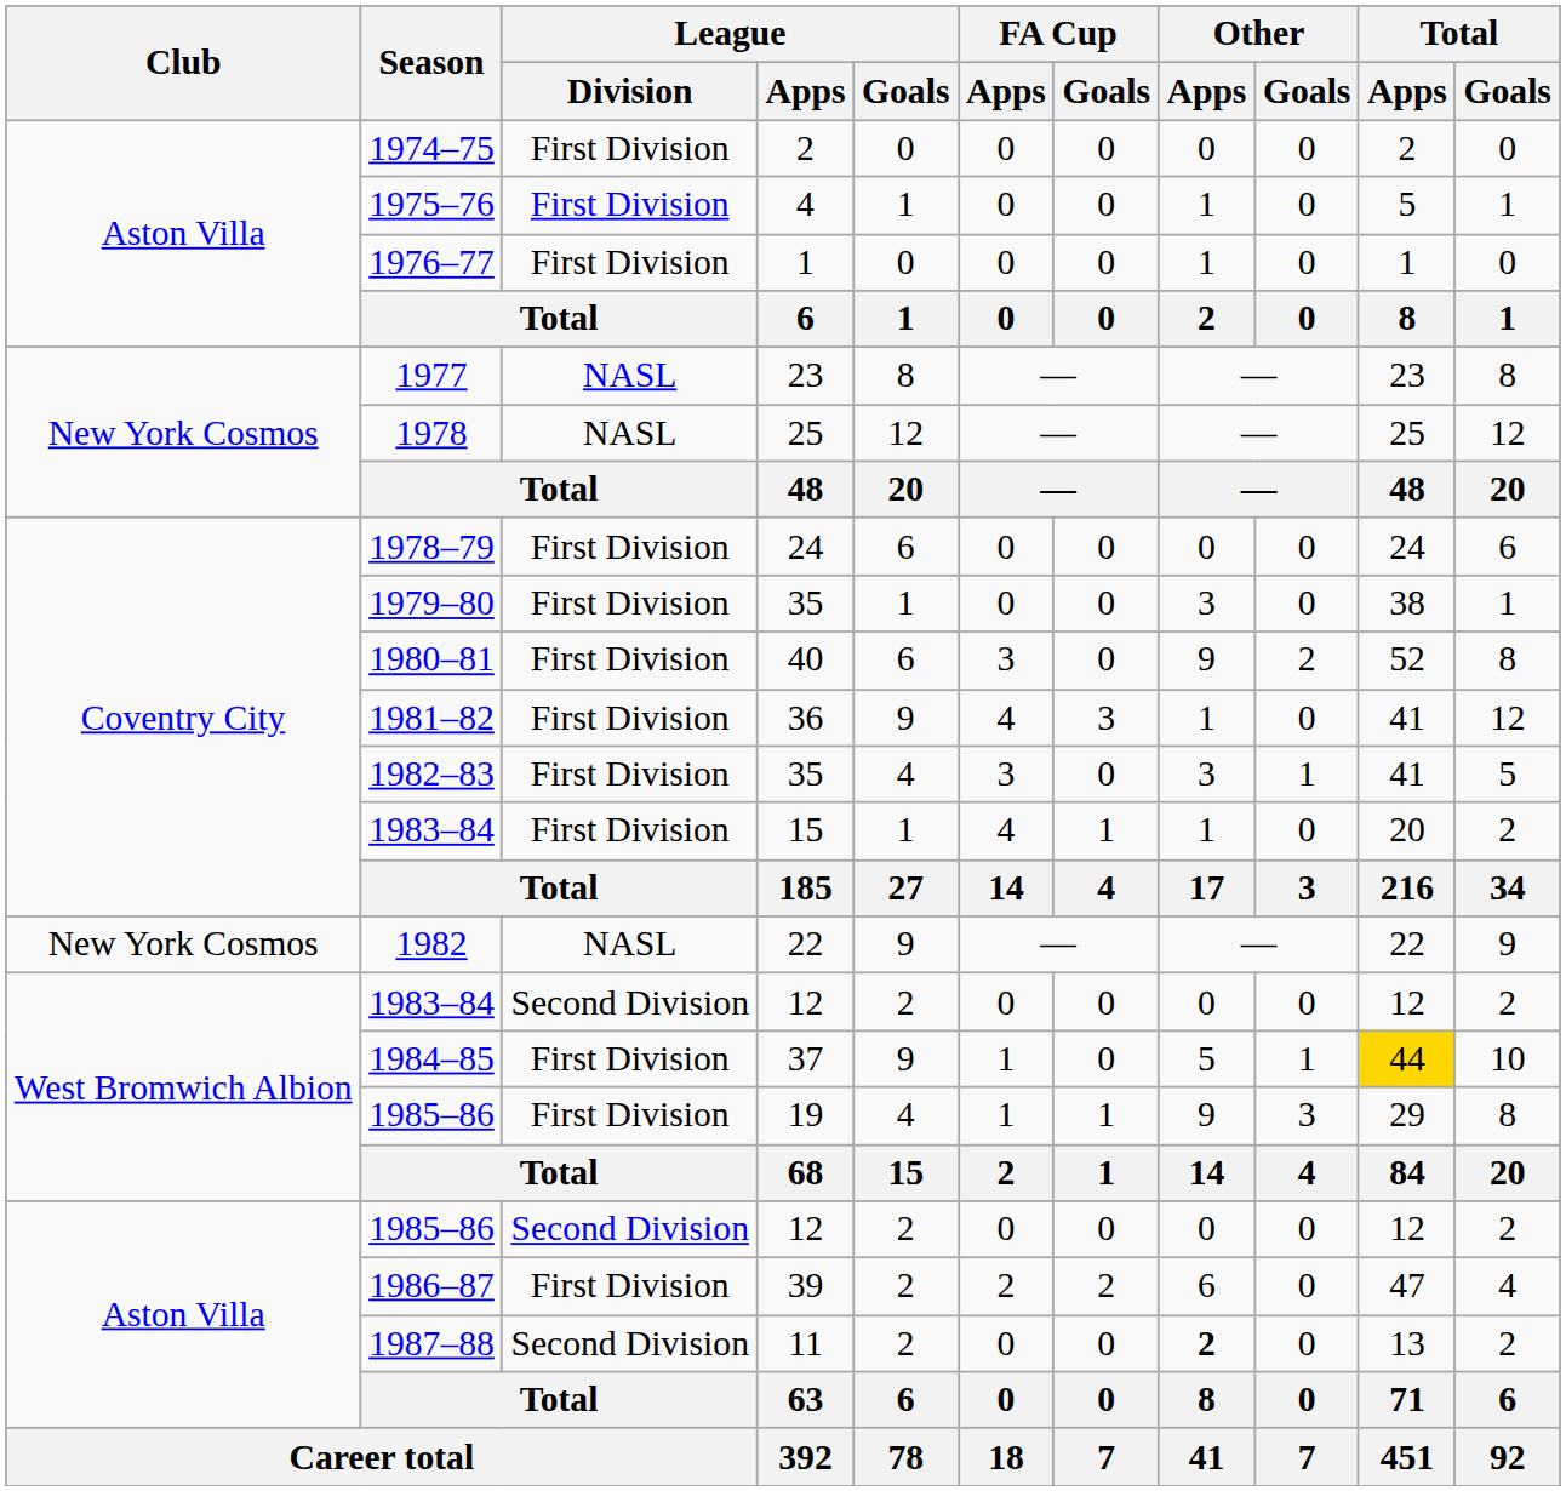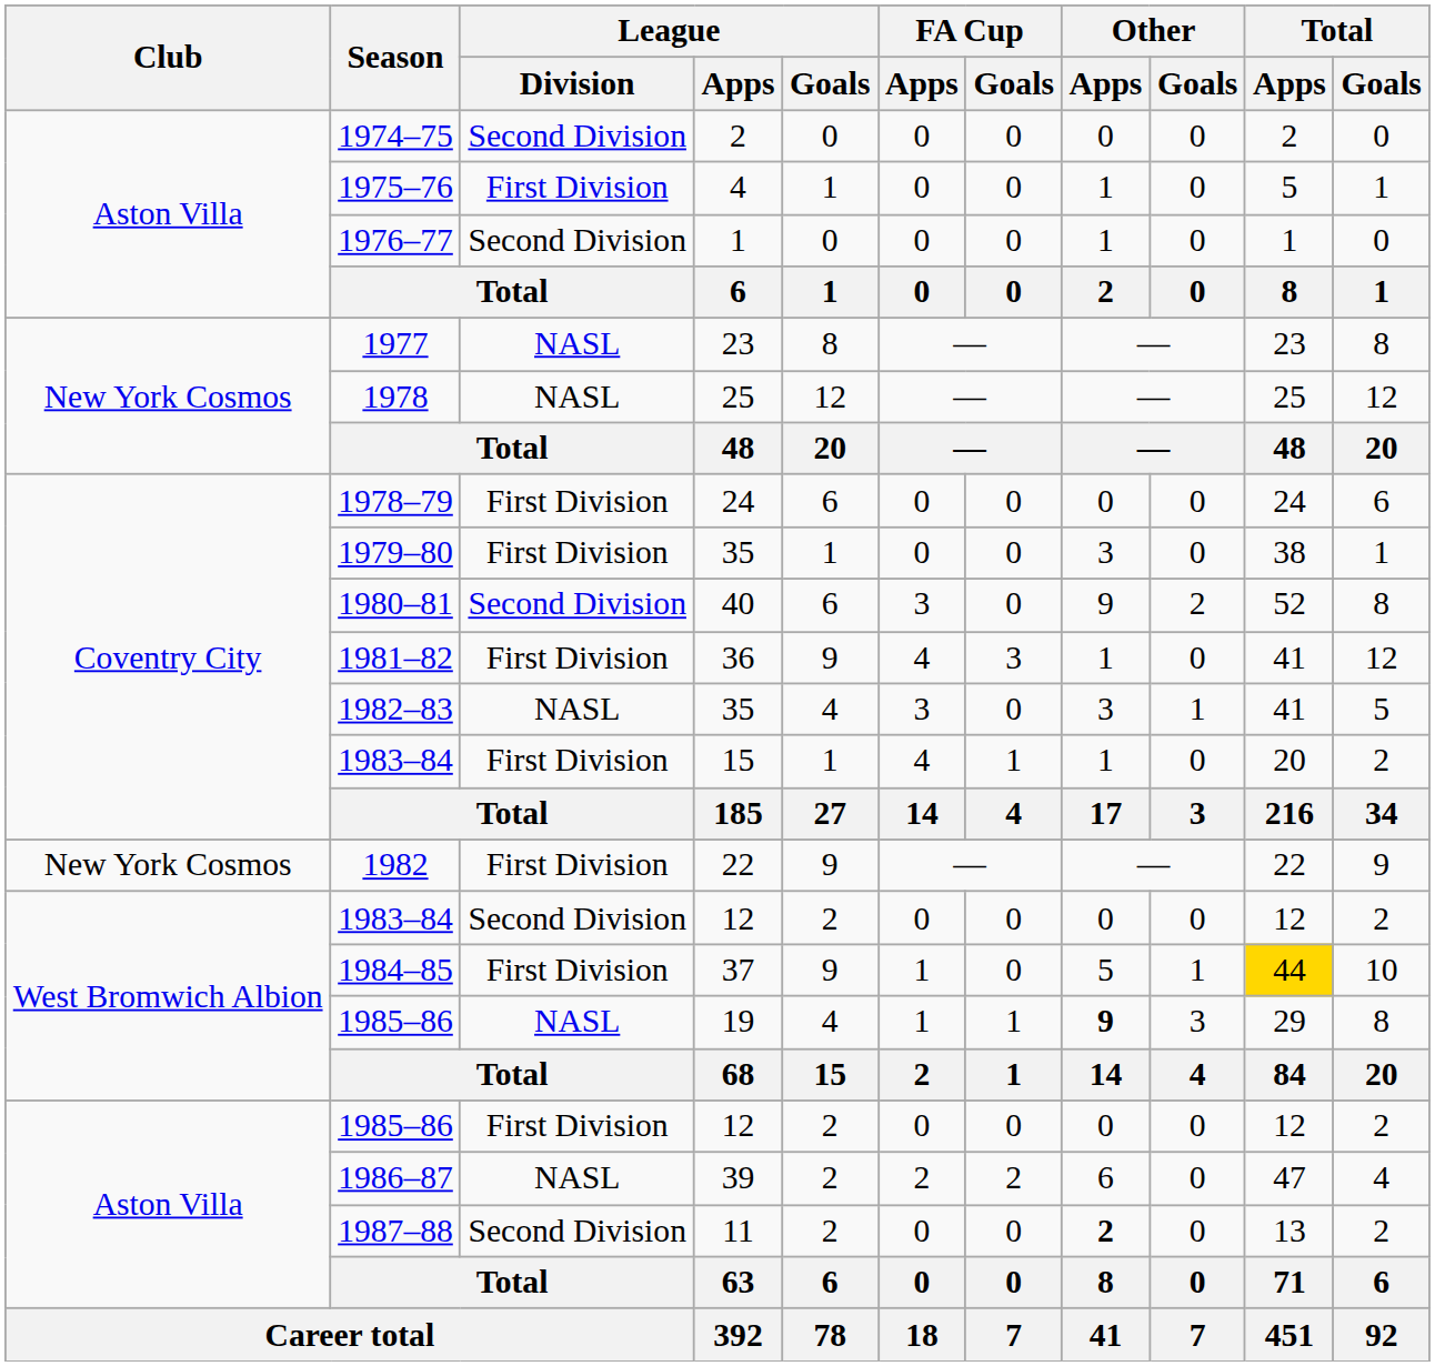 <table class="wikitable" style="text-align: center;">
 <tr>
 <th rowspan="2">Club</th>
 <th rowspan="2">Season</th>
 <th colspan="3">League</th>
 <th colspan="2">FA Cup</th>
 <th colspan="2">Other</th>
 <th colspan="2">Total</th>
 </tr>
 <tr>
 <th>Division</th>
 <th>Apps</th>
 <th>Goals</th>
 <th>Apps</th>
 <th>Goals</th>
 <th>Apps</th>
 <th>Goals</th>
 <th>Apps</th>
 <th>Goals</th>
 </tr>
 <tr>
 <td rowspan="4"><a href='#'>Aston Villa</a></td>
 <td><a href='#'>1974–75</a></td>
-<td>First Division</td>
+<td><a href='#'>Second Division</a></td>
 <td>2</td>
 <td>0</td>
 <td>0</td>
 <td>0</td>
 <td>0</td>
 <td>0</td>
 <td>2</td>
 <td>0</td>
 </tr>
 <tr>
 <td><a href='#'>1975–76</a></td>
 <td><a href='#'>First Division</a></td>
 <td>4</td>
 <td>1</td>
 <td>0</td>
 <td>0</td>
 <td>1</td>
 <td>0</td>
 <td>5</td>
 <td>1</td>
 </tr>
 <tr>
 <td><a href='#'>1976–77</a></td>
-<td>First Division</td>
+<td>Second Division</td>
 <td>1</td>
 <td>0</td>
 <td>0</td>
 <td>0</td>
 <td>1</td>
 <td>0</td>
 <td>1</td>
 <td>0</td>
 </tr>
 <tr>
 <th colspan="2">Total</th>
 <th>6</th>
 <th>1</th>
 <th>0</th>
 <th>0</th>
 <th>2</th>
 <th>0</th>
 <th>8</th>
 <th>1</th>
 </tr>
 <tr>
 <td rowspan="3"><a href='#'>New York Cosmos</a></td>
 <td><a href='#'>1977</a></td>
 <td><a href='#'>NASL</a></td>
 <td>23</td>
 <td>8</td>
 <td colspan=2>—</td>
 <td colspan=2>—</td>
 <td>23</td>
 <td>8</td>
 </tr>
 <tr>
 <td><a href='#'>1978</a></td>
 <td>NASL</td>
 <td>25</td>
 <td>12</td>
 <td colspan=2>—</td>
 <td colspan=2>—</td>
 <td>25</td>
 <td>12</td>
 </tr>
 <tr>
 <th colspan="2">Total</th>
 <th>48</th>
 <th>20</th>
 <th colspan=2>—</th>
 <th colspan=2>—</th>
 <th>48</th>
 <th>20</th>
 </tr>
 <tr>
 <td rowspan="7"><a href='#'>Coventry City</a></td>
 <td><a href='#'>1978–79</a></td>
 <td>First Division</td>
 <td>24</td>
 <td>6</td>
 <td>0</td>
 <td>0</td>
 <td>0</td>
 <td>0</td>
 <td>24</td>
 <td>6</td>
 </tr>
 <tr>
 <td><a href='#'>1979–80</a></td>
 <td>First Division</td>
 <td>35</td>
 <td>1</td>
 <td>0</td>
 <td>0</td>
 <td>3</td>
 <td>0</td>
 <td>38</td>
 <td>1</td>
 </tr>
 <tr>
 <td><a href='#'>1980–81</a></td>
-<td>First Division</td>
+<td><a href='#'>Second Division</a></td>
 <td>40</td>
 <td>6</td>
 <td>3</td>
 <td>0</td>
 <td>9</td>
 <td>2</td>
 <td>52</td>
 <td>8</td>
 </tr>
 <tr>
 <td><a href='#'>1981–82</a></td>
 <td>First Division</td>
 <td>36</td>
 <td>9</td>
 <td>4</td>
 <td>3</td>
 <td>1</td>
 <td>0</td>
 <td>41</td>
 <td>12</td>
 </tr>
 <tr>
 <td><a href='#'>1982–83</a></td>
-<td>First Division</td>
+<td>NASL</td>
 <td>35</td>
 <td>4</td>
 <td>3</td>
 <td>0</td>
 <td>3</td>
 <td>1</td>
 <td>41</td>
 <td>5</td>
 </tr>
 <tr>
 <td><a href='#'>1983–84</a></td>
 <td>First Division</td>
 <td>15</td>
 <td>1</td>
 <td>4</td>
 <td>1</td>
 <td>1</td>
 <td>0</td>
 <td>20</td>
 <td>2</td>
 </tr>
 <tr>
 <th colspan="2">Total</th>
 <th>185</th>
 <th>27</th>
 <th>14</th>
 <th>4</th>
 <th>17</th>
 <th>3</th>
 <th>216</th>
 <th>34</th>
 </tr>
 <tr>
 <td>New York Cosmos</td>
 <td><a href='#'>1982</a></td>
-<td>NASL</td>
+<td>First Division</td>
 <td>22</td>
 <td>9</td>
 <td colspan=2>—</td>
 <td colspan=2>—</td>
 <td>22</td>
 <td>9</td>
 </tr>
 <tr>
 <td rowspan="4"><a href='#'>West Bromwich Albion</a></td>
 <td><a href='#'>1983–84</a></td>
 <td>Second Division</td>
 <td>12</td>
 <td>2</td>
 <td>0</td>
 <td>0</td>
 <td>0</td>
 <td>0</td>
 <td>12</td>
 <td>2</td>
 </tr>
 <tr>
 <td><a href='#'>1984–85</a></td>
 <td>First Division</td>
 <td>37</td>
 <td>9</td>
 <td>1</td>
 <td>0</td>
 <td>5</td>
 <td>1</td>
 <td style="background: gold;">44</td>
 <td>10</td>
 </tr>
 <tr>
 <td><a href='#'>1985–86</a></td>
-<td>First Division</td>
+<td><a href='#'>NASL</a></td>
 <td>19</td>
 <td>4</td>
 <td>1</td>
 <td>1</td>
-<td>9</td>
+<td><strong>9</strong></td>
 <td>3</td>
 <td>29</td>
 <td>8</td>
 </tr>
 <tr>
 <th colspan="2">Total</th>
 <th>68</th>
 <th>15</th>
 <th>2</th>
 <th>1</th>
 <th>14</th>
 <th>4</th>
 <th>84</th>
 <th>20</th>
 </tr>
 <tr>
 <td rowspan="4"><a href='#'>Aston Villa</a></td>
 <td><a href='#'>1985–86</a></td>
-<td><a href='#'>Second Division</a></td>
+<td>First Division</td>
 <td>12</td>
 <td>2</td>
 <td>0</td>
 <td>0</td>
 <td>0</td>
 <td>0</td>
 <td>12</td>
 <td>2</td>
 </tr>
 <tr>
 <td><a href='#'>1986–87</a></td>
-<td>First Division</td>
+<td>NASL</td>
 <td>39</td>
 <td>2</td>
 <td>2</td>
 <td>2</td>
 <td>6</td>
 <td>0</td>
 <td>47</td>
 <td>4</td>
 </tr>
 <tr>
 <td><a href='#'>1987–88</a></td>
 <td>Second Division</td>
 <td>11</td>
 <td>2</td>
 <td>0</td>
 <td>0</td>
 <td><strong>2</strong></td>
 <td>0</td>
 <td>13</td>
 <td>2</td>
 </tr>
 <tr>
 <th colspan="2">Total</th>
 <th>63</th>
 <th>6</th>
 <th>0</th>
 <th>0</th>
 <th>8</th>
 <th>0</th>
 <th>71</th>
 <th>6</th>
 </tr>
 <tr>
 <th colspan="3">Career total</th>
 <th>392</th>
 <th>78</th>
 <th>18</th>
 <th>7</th>
 <th>41</th>
 <th>7</th>
 <th>451</th>
 <th>92</th>
 </tr>
 </table>
